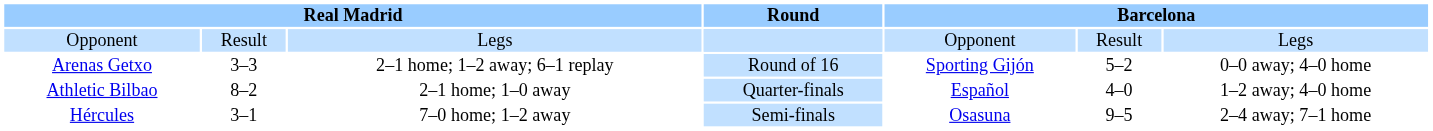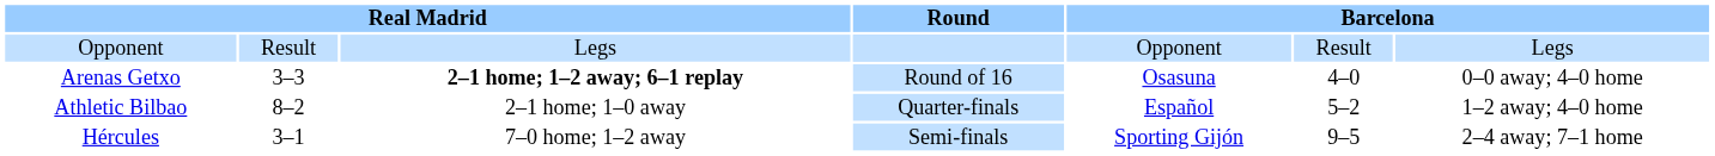 <table width="100%" style="text-align:center">
 <tr valign=top bgcolor=#99ccff>
 <th colspan=3 style="width:1*">Real Madrid</th>
 <th><strong>Round</strong></th>
 <th colspan=3 style="width:1*">Barcelona</th>
 </tr>
 <tr valign=top bgcolor=#c1e0ff>
 <td>Opponent</td>
 <td>Result</td>
 <td>Legs</td>
 <td bgcolor=#c1e0ff></td>
 <td>Opponent</td>
 <td>Result</td>
 <td>Legs</td>
 </tr>
 <tr>
 <td><a href='#'>Arenas Getxo</a></td>
 <td>3–3</td>
-<td>2–1 home; 1–2 away; 6–1 replay</td>
+<td><strong>2–1 home; 1–2 away; 6–1 replay</strong></td>
 <td bgcolor="#c1e0ff">Round of 16</td>
-<td><a href='#'>Sporting Gijón</a></td>
-<td>5–2</td>
+<td><a href='#'>Osasuna</a></td>
+<td>4–0</td>
 <td>0–0 away; 4–0 home</td>
 </tr>
 <tr>
 <td><a href='#'>Athletic Bilbao</a></td>
 <td>8–2</td>
 <td>2–1 home; 1–0 away</td>
 <td bgcolor="#c1e0ff">Quarter-finals</td>
 <td><a href='#'>Español</a></td>
-<td>4–0</td>
+<td>5–2</td>
 <td>1–2 away; 4–0 home</td>
 </tr>
 <tr>
 <td><a href='#'>Hércules</a></td>
 <td>3–1</td>
 <td>7–0 home; 1–2 away</td>
 <td bgcolor="#c1e0ff">Semi-finals</td>
-<td><a href='#'>Osasuna</a></td>
+<td><a href='#'>Sporting Gijón</a></td>
 <td>9–5</td>
 <td>2–4 away; 7–1 home</td>
 </tr>
 </table>
